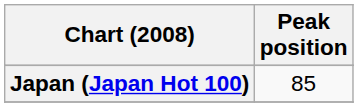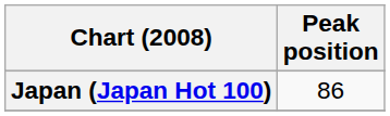 <table class="wikitable sortable plainrowheaders">
 <tr>
 <th>Chart (2008)</th>
 <th>Peak<br>position</th>
 </tr>
 <tr>
 </tr>
 <tr>
 </tr>
 <tr>
 </tr>
 <tr>
 </tr>
 <tr>
 </tr>
 <tr>
 <th scope="row">Japan (<a href='#'>Japan Hot 100</a>)</th>
-<td style="text-align:center;">85</td>
+<td style="text-align:center;">86</td>
 </tr>
 <tr>
 </tr>
 <tr>
 </tr>
 <tr>
 </tr>
 <tr>
 </tr>
 <tr>
 </tr>
 <tr>
 </tr>
 <tr>
 </tr>
 <tr>
 </tr>
 <tr>
 </tr>
 </table>
